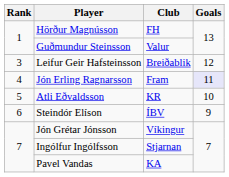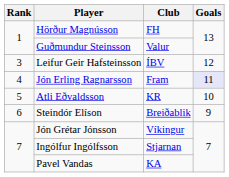 <table class="wikitable" style="text-align:center;">
 <tr>
 <th>Rank</th>
 <th>Player</th>
 <th>Club</th>
 <th>Goals</th>
 </tr>
 <tr>
 <td rowspan=2>1</td>
 <td align="left"> <a href='#'>Hörður Magnússon</a></td>
 <td align="left"><a href='#'>FH</a></td>
 <td rowspan=2>13</td>
 </tr>
 <tr>
 <td align="left"> <a href='#'>Guðmundur Steinsson</a></td>
 <td align="left"><a href='#'>Valur</a></td>
 </tr>
 <tr>
 <td>3</td>
 <td align="left"> Leifur Geir Hafsteinsson</td>
-<td align="left"><a href='#'>Breiðablik</a></td>
+<td align="left"><a href='#'>ÍBV</a></td>
 <td>12</td>
 </tr>
 <tr>
 <td>4</td>
 <td align="left"> <a href='#'>Jón Erling Ragnarsson</a></td>
 <td align="left"><a href='#'>Fram</a></td>
 <td style="background: lavender;">11</td>
 </tr>
 <tr>
 <td>5</td>
 <td align="left"> <a href='#'>Atli Eðvaldsson</a></td>
 <td align="left"><a href='#'>KR</a></td>
 <td>10</td>
 </tr>
 <tr>
 <td>6</td>
 <td align="left"> Steindór Elíson</td>
-<td align="left"><a href='#'>ÍBV</a></td>
+<td align="left"><a href='#'>Breiðablik</a></td>
 <td>9</td>
 </tr>
 <tr>
 <td rowspan=3>7</td>
 <td align="left"> Jón Grétar Jónsson</td>
 <td align="left"><a href='#'>Víkingur</a></td>
 <td rowspan=3>7</td>
 </tr>
 <tr>
 <td align="left"> Ingólfur Ingólfsson</td>
 <td align="left"><a href='#'>Stjarnan</a></td>
 </tr>
 <tr>
 <td align="left"> Pavel Vandas</td>
 <td align="left"><a href='#'>KA</a></td>
 </tr>
 </table>
